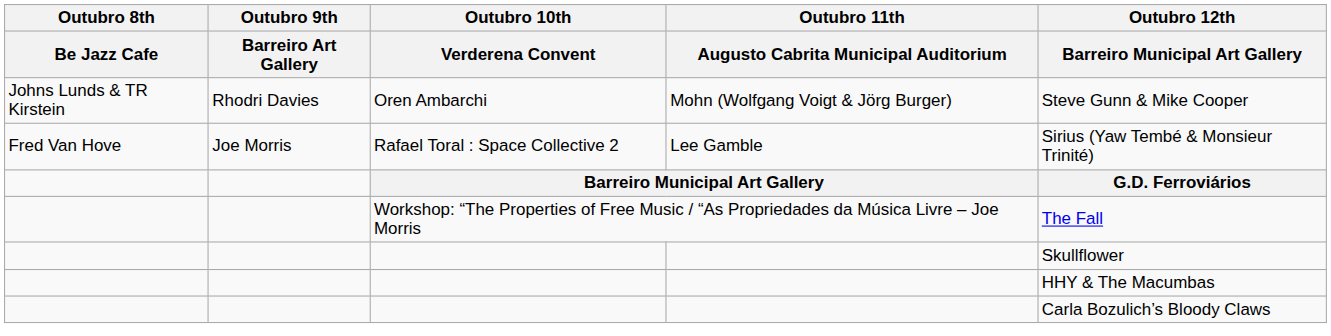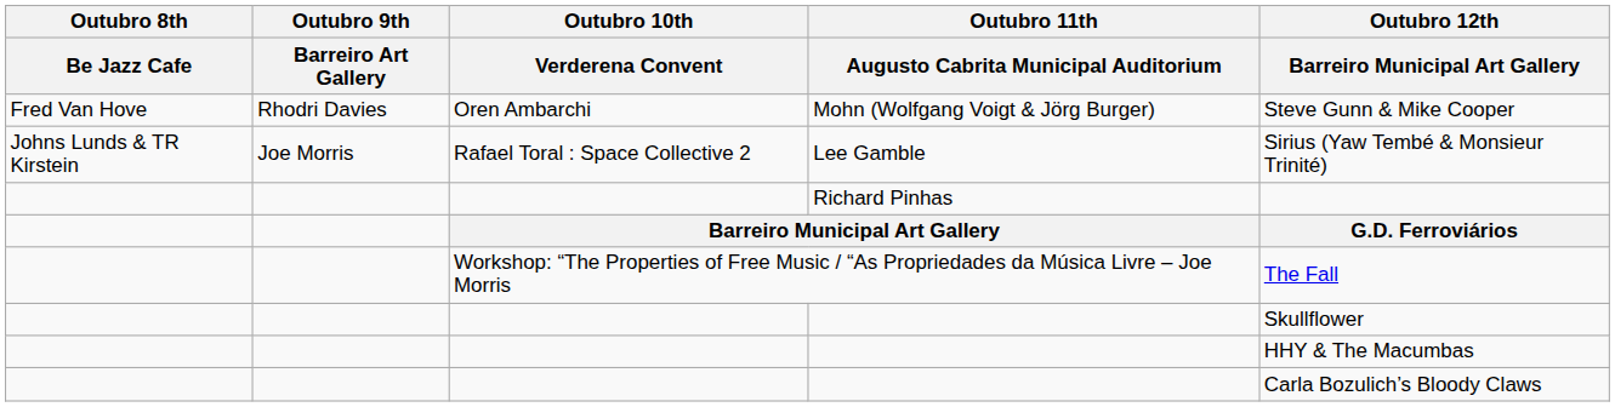 <table class="wikitable">
 <tr>
 <th><strong>Outubro 8th</strong></th>
 <th><strong>Outubro 9th</strong></th>
 <th><strong>Outubro 10th</strong></th>
 <th><strong>Outubro 11th</strong></th>
 <th><strong>Outubro 12th</strong></th>
 </tr>
 <tr>
 <th><strong>Be Jazz Cafe</strong></th>
 <th><strong>Barreiro Art Gallery</strong></th>
 <th><strong>Verderena Convent</strong></th>
 <th><strong>Augusto Cabrita Municipal Auditorium</strong></th>
 <th><strong>Barreiro Municipal Art Gallery</strong></th>
 </tr>
 <tr>
-<td>Johns Lunds & TR Kirstein</td>
+<td>Fred Van Hove</td>
 <td>Rhodri Davies</td>
 <td>Oren Ambarchi</td>
 <td>Mohn (Wolfgang Voigt & Jörg Burger)</td>
 <td>Steve Gunn & Mike Cooper</td>
 </tr>
 <tr>
-<td>Fred Van Hove</td>
+<td>Johns Lunds & TR Kirstein</td>
 <td>Joe Morris</td>
 <td>Rafael Toral : Space Collective 2</td>
 <td>Lee Gamble</td>
 <td>Sirius (Yaw Tembé & Monsieur Trinité)</td>
+</tr>
+<tr>
+<td></td>
+<td></td>
+<td></td>
+<td>Richard Pinhas</td>
+<td></td>
 </tr>
 <tr>
 <td></td>
 <td></td>
 <th colspan="2"><strong>Barreiro Municipal Art Gallery</strong></th>
 <th><strong>G.D. Ferroviários</strong></th>
 </tr>
 <tr>
 <td></td>
 <td></td>
 <td colspan="2">Workshop: “The Properties of Free Music / “As Propriedades da Música Livre – Joe Morris</td>
 <td><a href='#'>The Fall</a></td>
 </tr>
 <tr>
 <td></td>
 <td></td>
 <td></td>
 <td></td>
 <td>Skullflower</td>
 </tr>
 <tr>
 <td></td>
 <td></td>
 <td></td>
 <td></td>
 <td>HHY & The Macumbas</td>
 </tr>
 <tr>
 <td></td>
 <td></td>
 <td></td>
 <td></td>
 <td>Carla Bozulich’s Bloody Claws</td>
 </tr>
 </table>
